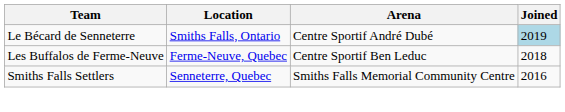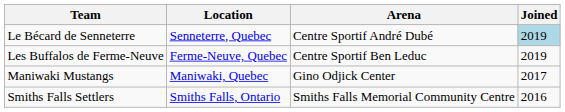 <table class="wikitable">
 <tr>
 <th>Team</th>
 <th>Location</th>
 <th>Arena</th>
 <th>Joined</th>
 </tr>
 <tr>
 <td>Le Bécard de Senneterre</td>
-<td><a href='#'>Smiths Falls, Ontario</a></td>
+<td><a href='#'>Senneterre, Quebec</a></td>
 <td>Centre Sportif André Dubé</td>
 <td style="background: lightblue;">2019</td>
 </tr>
 <tr>
 <td>Les Buffalos de Ferme-Neuve</td>
 <td><a href='#'>Ferme-Neuve, Quebec</a></td>
 <td>Centre Sportif Ben Leduc</td>
-<td>2018</td>
+<td>2019</td>
+</tr>
+<tr>
+<td>Maniwaki Mustangs</td>
+<td><a href='#'>Maniwaki, Quebec</a></td>
+<td>Gino Odjick Center</td>
+<td>2017<br></td>
 </tr>
 <tr>
 <td>Smiths Falls Settlers</td>
-<td><a href='#'>Senneterre, Quebec</a></td>
+<td><a href='#'>Smiths Falls, Ontario</a></td>
 <td>Smiths Falls Memorial Community Centre</td>
 <td>2016</td>
 </tr>
 </table>
